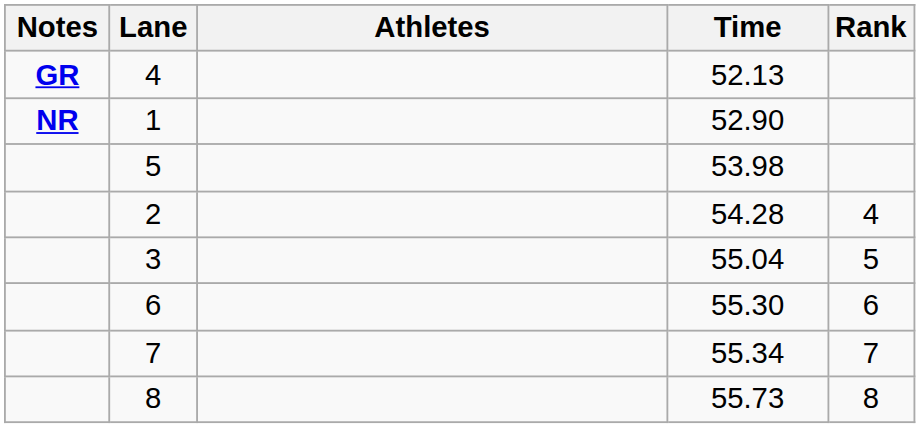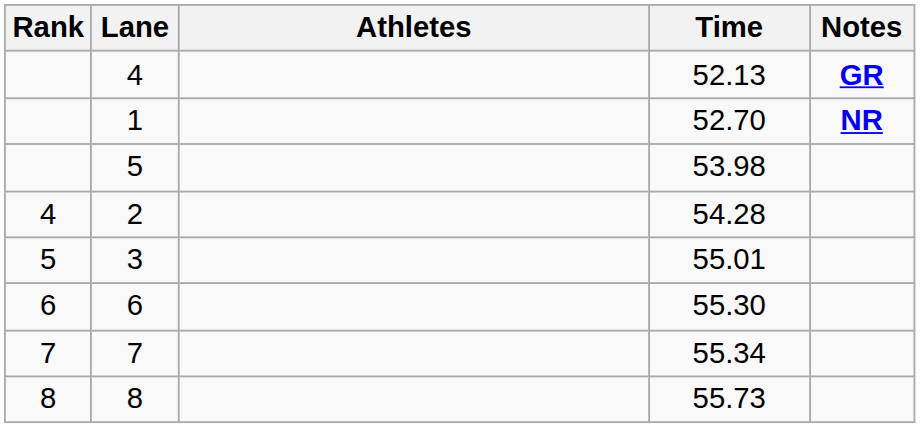 <table class="wikitable sortable" style="text-align:center;">
 <tr>
-<th width=50>Notes</th>
+<th width=40>Rank</th>
 <th width=40>Lane</th>
 <th width=250>Athletes</th>
 <th width=80>Time</th>
-<th width=40>Rank</th>
+<th width=50>Notes</th>
 </tr>
 <tr>
-<td><strong><a href='#'>GR</a></strong></td>
+<td></td>
 <td>4</td>
 <td align=left></td>
 <td>52.13</td>
-<td></td>
+<td><strong><a href='#'>GR</a></strong></td>
 </tr>
 <tr>
-<td><strong><a href='#'>NR</a></strong></td>
+<td></td>
 <td>1</td>
 <td align=left></td>
-<td>52.90</td>
-<td></td>
+<td>52.70</td>
+<td><strong><a href='#'>NR</a></strong></td>
 </tr>
 <tr>
 <td></td>
 <td>5</td>
 <td align=left></td>
 <td>53.98</td>
 <td></td>
 </tr>
 <tr>
-<td></td>
+<td>4</td>
 <td>2</td>
 <td align=left></td>
 <td>54.28</td>
-<td>4</td>
+<td></td>
 </tr>
 <tr>
-<td></td>
+<td>5</td>
 <td>3</td>
 <td align=left></td>
-<td>55.04</td>
-<td>5</td>
+<td>55.01</td>
+<td></td>
 </tr>
 <tr>
-<td></td>
+<td>6</td>
 <td>6</td>
 <td align=left></td>
 <td>55.30</td>
-<td>6</td>
+<td></td>
 </tr>
 <tr>
-<td></td>
+<td>7</td>
 <td>7</td>
 <td align=left></td>
 <td>55.34</td>
-<td>7</td>
+<td></td>
 </tr>
 <tr>
-<td></td>
+<td>8</td>
 <td>8</td>
 <td align=left></td>
 <td>55.73</td>
-<td>8</td>
+<td></td>
 </tr>
 </table>
